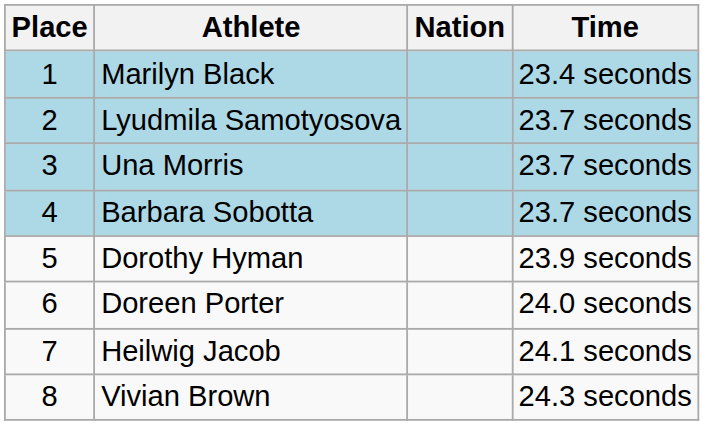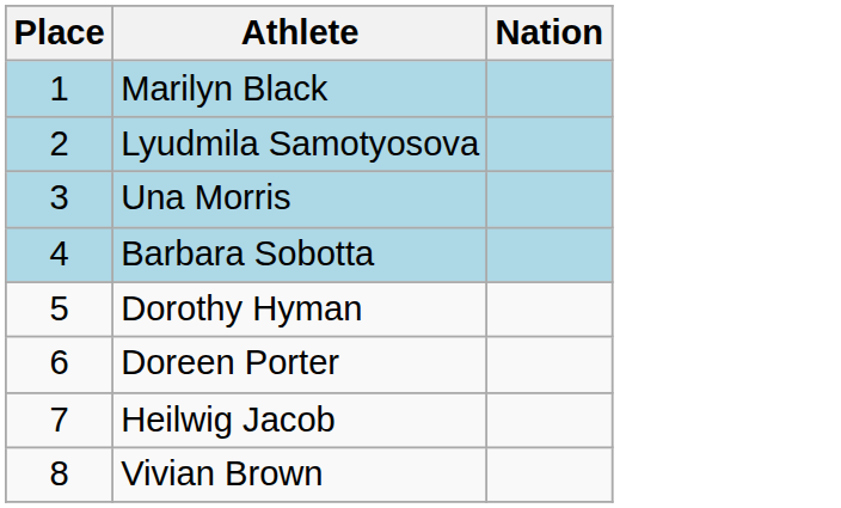 <table class=wikitable>
 <tr>
 <th>Place</th>
 <th>Athlete</th>
 <th>Nation</th>
-<th>Time</th>
 </tr>
 <tr align=center bgcolor=lightblue>
 <td>1</td>
 <td align=left>Marilyn Black</td>
 <td align=left></td>
-<td>23.4 seconds</td>
 </tr>
 <tr align=center bgcolor=lightblue>
 <td>2</td>
 <td align=left>Lyudmila Samotyosova</td>
 <td align=left></td>
-<td>23.7 seconds</td>
 </tr>
 <tr align=center bgcolor=lightblue>
 <td>3</td>
 <td align=left>Una Morris</td>
 <td align=left></td>
-<td>23.7 seconds</td>
 </tr>
 <tr align=center bgcolor=lightblue>
 <td>4</td>
 <td align=left>Barbara Sobotta</td>
 <td align=left></td>
-<td>23.7 seconds</td>
 </tr>
 <tr align=center>
 <td>5</td>
 <td align=left>Dorothy Hyman</td>
 <td align=left></td>
-<td>23.9 seconds</td>
 </tr>
 <tr align=center>
 <td>6</td>
 <td align=left>Doreen Porter</td>
 <td align=left></td>
-<td>24.0 seconds</td>
 </tr>
 <tr align=center>
 <td>7</td>
 <td align=left>Heilwig Jacob</td>
 <td align=left></td>
-<td>24.1 seconds</td>
 </tr>
 <tr align=center>
 <td>8</td>
 <td align=left>Vivian Brown</td>
 <td align=left></td>
-<td>24.3 seconds</td>
 </tr>
 </table>
